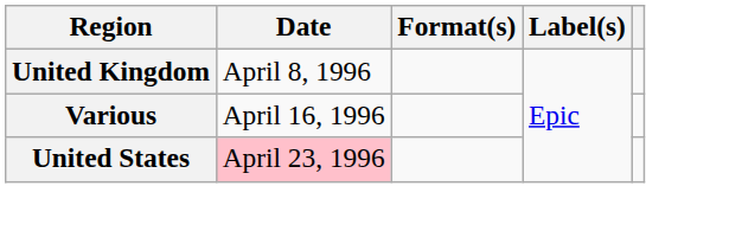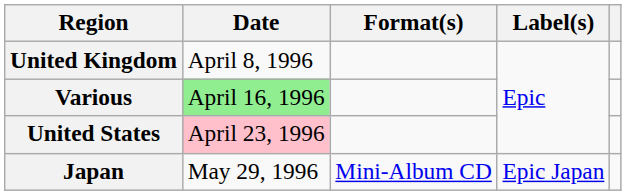 <table class="wikitable plainrowheaders">
 <tr>
 <th scope="col">Region</th>
 <th scope="col">Date</th>
 <th scope="col">Format(s)</th>
 <th scope="col">Label(s)</th>
 <th scope="col"></th>
 </tr>
 <tr>
 <th scope="row">United Kingdom</th>
 <td>April 8, 1996</td>
 <td></td>
 <td rowspan="3"><a href='#'>Epic</a></td>
 <td align="center"></td>
 </tr>
 <tr>
 <th scope="row">Various</th>
-<td>April 16, 1996</td>
+<td style="background: lightgreen;">April 16, 1996</td>
 <td></td>
 <td align="center"></td>
 </tr>
 <tr>
 <th scope="row">United States</th>
 <td style="background: pink;">April 23, 1996</td>
 <td></td>
 <td align="center"></td>
 </tr>
+<tr>
+<th scope="row">Japan</th>
+<td>May 29, 1996</td>
+<td {{hlist><a href='#'>Mini-Album CD</a></td>
+<td><a href='#'>Epic Japan</a></td>
+<td align="center"></td>
+</tr>
 </table>
